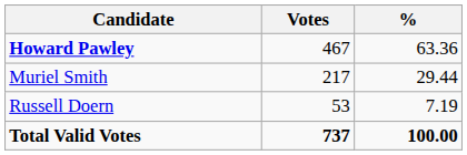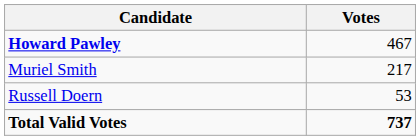 <table class="wikitable" width="400">
 <tr>
 <th align="left">Candidate</th>
 <th align="right">Votes</th>
-<th align="right">%</th>
 </tr>
 <tr>
 <td align="left"><strong><a href='#'>Howard Pawley</a></strong></td>
 <td align="right">467</td>
-<td align="right">63.36</td>
 </tr>
 <tr>
 <td align="left"><a href='#'>Muriel Smith</a></td>
 <td align="right">217</td>
-<td align="right">29.44</td>
 </tr>
 <tr>
 <td align="left"><a href='#'>Russell Doern</a></td>
 <td align="right">53</td>
-<td align="right">7.19</td>
 </tr>
 <tr>
 <td align="left"><strong>Total Valid Votes</strong></td>
 <td align="right"><strong>737</strong></td>
-<td align="right"><strong>100.00</strong></td>
 </tr>
 </table>
